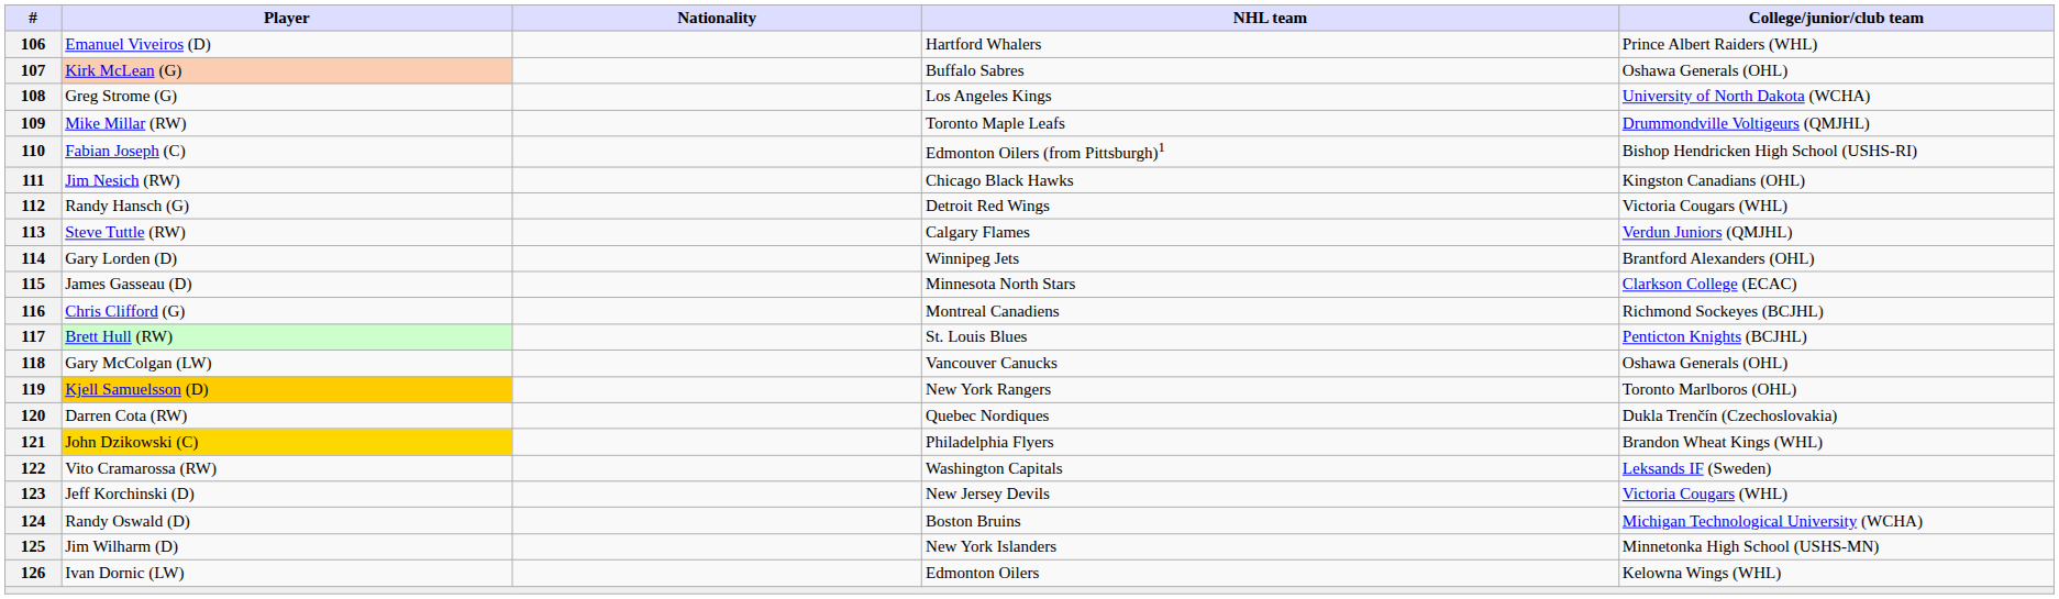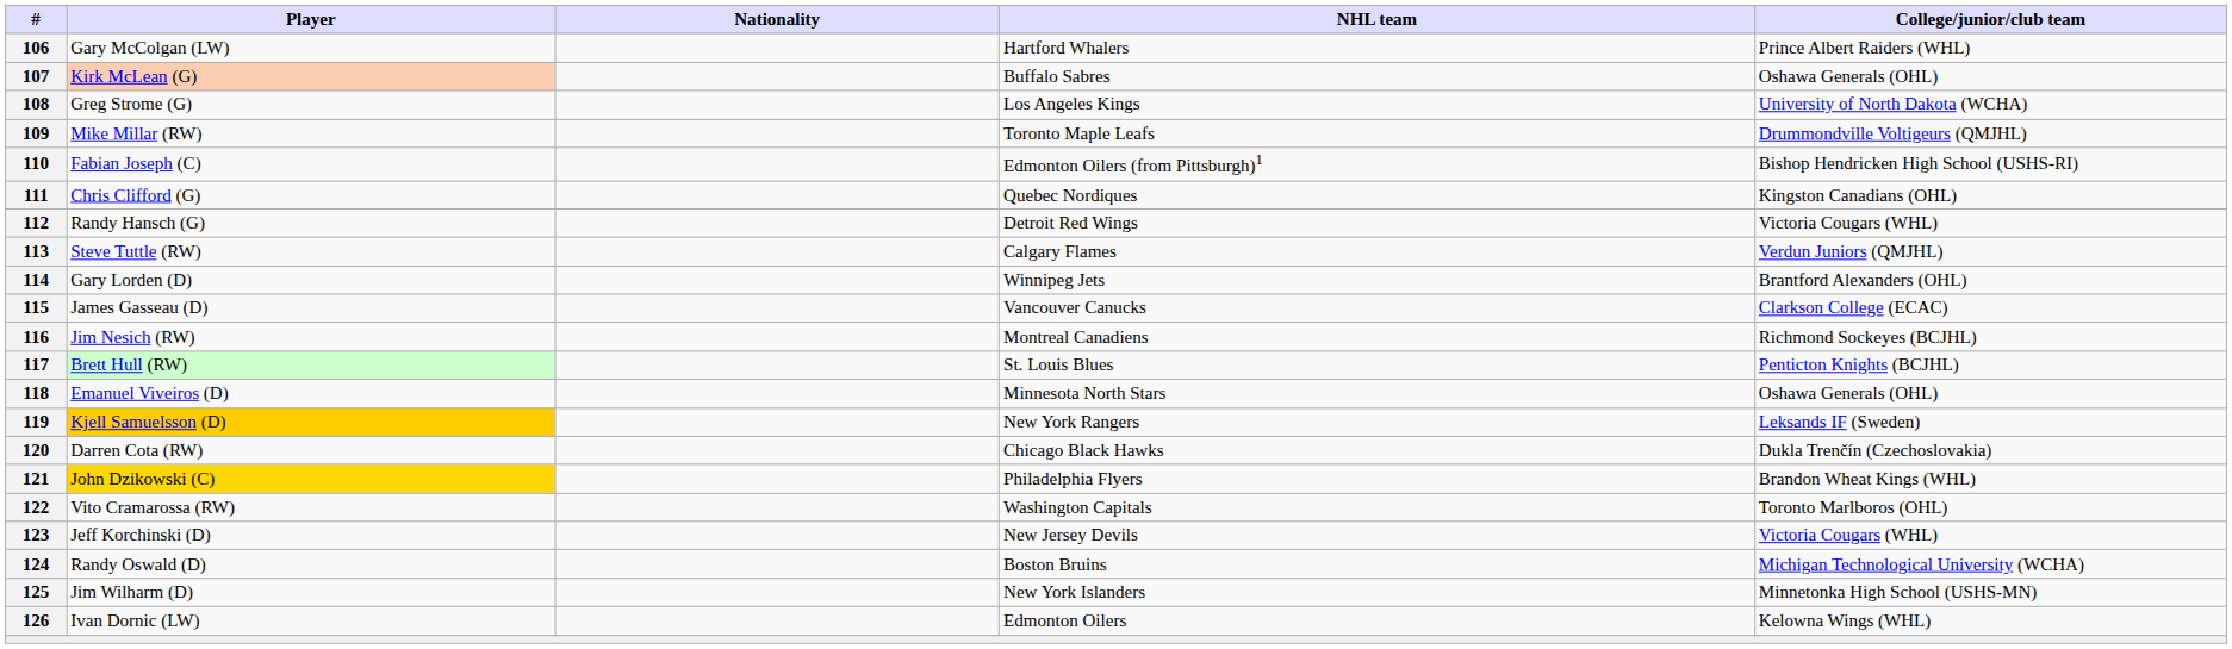 <table class="wikitable" style="width: 100%">
 <tr>
 <th style="background:#ddf; width:2.75%;">#</th>
 <th style="background:#ddf; width:22.0%;">Player</th>
 <th style="background:#ddf; width:20.0%;">Nationality</th>
 <th style="background:#ddf; width:34.0%;">NHL team</th>
 <th style="background:#ddf; width:100.0%;">College/junior/club team</th>
 </tr>
 <tr>
 <th>106</th>
-<td><a href='#'>Emanuel Viveiros</a> (D)</td>
+<td>Gary McColgan (LW)</td>
 <td></td>
 <td>Hartford Whalers</td>
 <td>Prince Albert Raiders (WHL)</td>
 </tr>
 <tr>
 <th>107</th>
 <td bgcolor="#FBCEB1"><a href='#'>Kirk McLean</a> (G)</td>
 <td></td>
 <td>Buffalo Sabres</td>
 <td>Oshawa Generals (OHL)</td>
 </tr>
 <tr>
 <th>108</th>
 <td>Greg Strome (G)</td>
 <td></td>
 <td>Los Angeles Kings</td>
 <td><a href='#'>University of North Dakota</a> (WCHA)</td>
 </tr>
 <tr>
 <th>109</th>
 <td><a href='#'>Mike Millar</a> (RW)</td>
 <td></td>
 <td>Toronto Maple Leafs</td>
 <td><a href='#'>Drummondville Voltigeurs</a> (QMJHL)</td>
 </tr>
 <tr>
 <th>110</th>
 <td><a href='#'>Fabian Joseph</a> (C)</td>
 <td></td>
 <td>Edmonton Oilers (from Pittsburgh)<sup>1</sup></td>
 <td>Bishop Hendricken High School (USHS-RI)</td>
 </tr>
 <tr>
 <th>111</th>
-<td><a href='#'>Jim Nesich</a> (RW)</td>
+<td><a href='#'>Chris Clifford</a> (G)</td>
 <td></td>
-<td>Chicago Black Hawks</td>
+<td>Quebec Nordiques</td>
 <td>Kingston Canadians (OHL)</td>
 </tr>
 <tr>
 <th>112</th>
 <td>Randy Hansch (G)</td>
 <td></td>
 <td>Detroit Red Wings</td>
 <td>Victoria Cougars (WHL)</td>
 </tr>
 <tr>
 <th>113</th>
 <td><a href='#'>Steve Tuttle</a> (RW)</td>
 <td></td>
 <td>Calgary Flames</td>
 <td><a href='#'>Verdun Juniors</a> (QMJHL)</td>
 </tr>
 <tr>
 <th>114</th>
 <td>Gary Lorden (D)</td>
 <td></td>
 <td>Winnipeg Jets</td>
 <td>Brantford Alexanders (OHL)</td>
 </tr>
 <tr>
 <th>115</th>
 <td>James Gasseau (D)</td>
 <td></td>
-<td>Minnesota North Stars</td>
+<td>Vancouver Canucks</td>
 <td><a href='#'>Clarkson College</a> (ECAC)</td>
 </tr>
 <tr>
 <th>116</th>
-<td><a href='#'>Chris Clifford</a> (G)</td>
+<td><a href='#'>Jim Nesich</a> (RW)</td>
 <td></td>
 <td>Montreal Canadiens</td>
 <td>Richmond Sockeyes (BCJHL)</td>
 </tr>
 <tr>
 <th>117</th>
 <td bgcolor="#CCFFCC"><a href='#'>Brett Hull</a> (RW)</td>
 <td></td>
 <td>St. Louis Blues</td>
 <td><a href='#'>Penticton Knights</a> (BCJHL)</td>
 </tr>
 <tr>
 <th>118</th>
-<td>Gary McColgan (LW)</td>
+<td><a href='#'>Emanuel Viveiros</a> (D)</td>
 <td></td>
-<td>Vancouver Canucks</td>
+<td>Minnesota North Stars</td>
 <td>Oshawa Generals (OHL)</td>
 </tr>
 <tr>
 <th>119</th>
 <td bgcolor="#FFCC00"><a href='#'>Kjell Samuelsson</a> (D)</td>
 <td></td>
 <td>New York Rangers</td>
-<td>Toronto Marlboros (OHL)</td>
+<td><a href='#'>Leksands IF</a> (Sweden)</td>
 </tr>
 <tr>
 <th>120</th>
 <td>Darren Cota (RW)</td>
 <td></td>
-<td>Quebec Nordiques</td>
+<td>Chicago Black Hawks</td>
 <td>Dukla Trenčín (Czechoslovakia)</td>
 </tr>
 <tr>
 <th>121</th>
 <td style="background: gold;">John Dzikowski (C)</td>
 <td></td>
 <td>Philadelphia Flyers</td>
 <td>Brandon Wheat Kings (WHL)</td>
 </tr>
 <tr>
 <th>122</th>
 <td>Vito Cramarossa (RW)</td>
 <td></td>
 <td>Washington Capitals</td>
-<td><a href='#'>Leksands IF</a> (Sweden)</td>
+<td>Toronto Marlboros (OHL)</td>
 </tr>
 <tr>
 <th>123</th>
 <td>Jeff Korchinski (D)</td>
 <td></td>
 <td>New Jersey Devils</td>
 <td><a href='#'>Victoria Cougars</a> (WHL)</td>
 </tr>
 <tr>
 <th>124</th>
 <td>Randy Oswald (D)</td>
 <td></td>
 <td>Boston Bruins</td>
 <td><a href='#'>Michigan Technological University</a> (WCHA)</td>
 </tr>
 <tr>
 <th>125</th>
 <td>Jim Wilharm (D)</td>
 <td></td>
 <td>New York Islanders</td>
 <td>Minnetonka High School (USHS-MN)</td>
 </tr>
 <tr>
 <th>126</th>
 <td>Ivan Dornic (LW)</td>
 <td></td>
 <td>Edmonton Oilers</td>
 <td>Kelowna Wings (WHL)</td>
 </tr>
 <tr>
 <td align=center colspan="6" bgcolor="#efefef"></td>
 </tr>
 </table>
